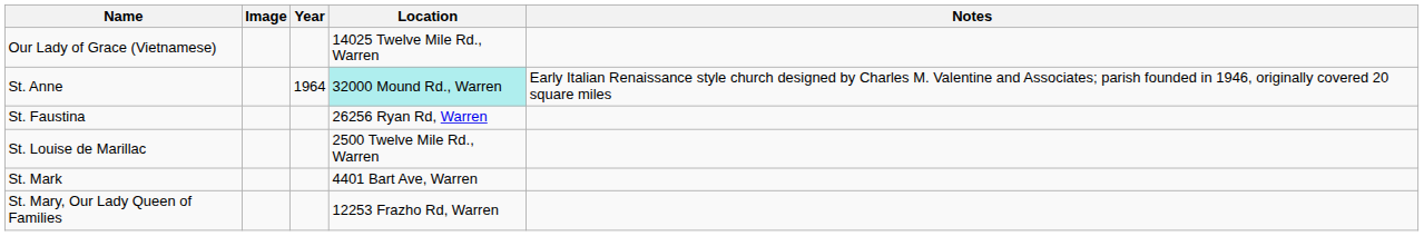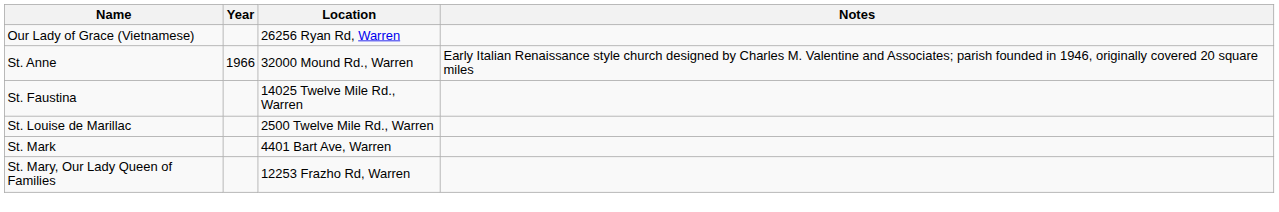 <table class="wikitable sortable">
 <tr>
 <th>Name</th>
-<th class="unsortable">Image</th>
 <th>Year</th>
 <th class="unsortable">Location</th>
 <th class="unsortable">Notes</th>
 </tr>
 <tr>
 <td>Our Lady of Grace (Vietnamese)</td>
 <td></td>
+<td>26256 Ryan Rd, <a href='#'>Warren</a></td>
+<td></td>
+</tr>
+<tr>
+<td>St. Anne</td>
+<td>1966</td>
+<td>32000 Mound Rd., Warren</td>
+<td>Early Italian Renaissance style church designed by Charles M. Valentine and Associates; parish founded in 1946, originally covered 20 square miles</td>
+</tr>
+<tr>
+<td>St. Faustina</td>
 <td></td>
 <td>14025 Twelve Mile Rd., Warren</td>
 <td></td>
 </tr>
 <tr>
-<td>St. Anne</td>
-<td></td>
-<td>1964</td>
-<td style="background: paleturquoise;">32000 Mound Rd., Warren</td>
-<td>Early Italian Renaissance style church designed by Charles M. Valentine and Associates; parish founded in 1946, originally covered 20 square miles</td>
-</tr>
-<tr>
-<td>St. Faustina</td>
-<td></td>
-<td></td>
-<td>26256 Ryan Rd, <a href='#'>Warren</a></td>
-<td></td>
-</tr>
-<tr>
 <td>St. Louise de Marillac</td>
-<td></td>
 <td></td>
 <td>2500 Twelve Mile Rd., Warren</td>
 <td></td>
 </tr>
 <tr>
 <td>St. Mark</td>
 <td></td>
-<td></td>
 <td>4401 Bart Ave, Warren</td>
 <td></td>
 </tr>
 <tr>
 <td>St. Mary, Our Lady Queen of Families</td>
 <td></td>
-<td></td>
 <td>12253 Frazho Rd, Warren</td>
 <td></td>
 </tr>
 </table>
